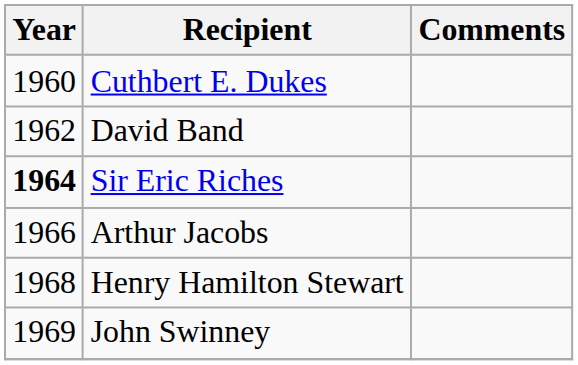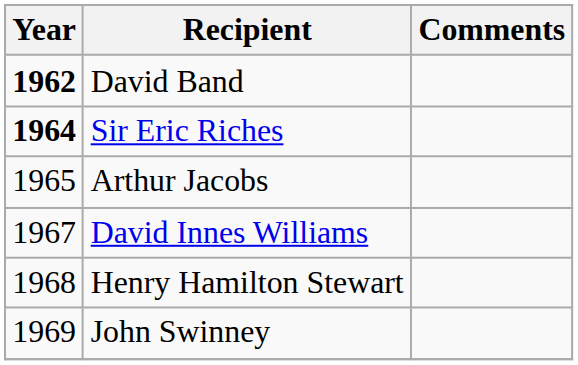 <table class="wikitable">
 <tr>
 <th>Year</th>
 <th>Recipient</th>
 <th>Comments</th>
 </tr>
 <tr>
-<td>1960</td>
-<td><a href='#'>Cuthbert E. Dukes</a></td>
-<td></td>
-</tr>
-<tr>
-<td>1962</td>
+<td><strong>1962</strong></td>
 <td>David Band</td>
 <td></td>
 </tr>
 <tr>
 <td><strong>1964</strong></td>
 <td><a href='#'>Sir Eric Riches</a></td>
 <td></td>
 </tr>
 <tr>
-<td>1966</td>
+<td>1965</td>
 <td>Arthur Jacobs</td>
+<td></td>
+</tr>
+<tr>
+<td>1967</td>
+<td><a href='#'>David Innes Williams</a></td>
 <td></td>
 </tr>
 <tr>
 <td>1968</td>
 <td>Henry Hamilton Stewart</td>
 <td></td>
 </tr>
 <tr>
 <td>1969</td>
 <td>John Swinney</td>
 <td></td>
 </tr>
 <tr>
 </tr>
 </table>
